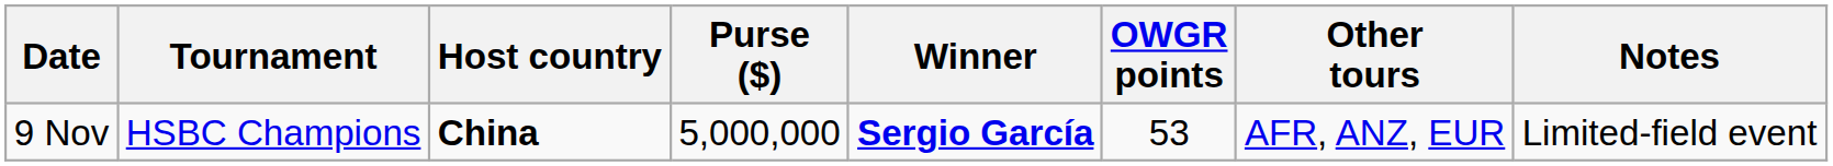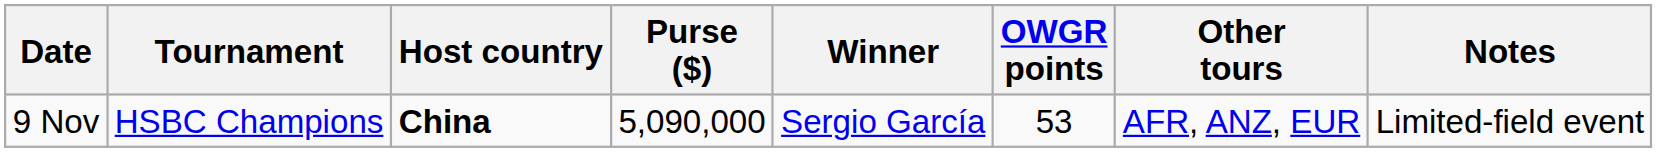 <table class="wikitable" style="font-size:95%">
 <tr>
 <th>Date</th>
 <th>Tournament</th>
 <th>Host country</th>
 <th>Purse<br>($)</th>
 <th>Winner</th>
 <th><a href='#'>OWGR</a><br>points</th>
 <th>Other<br>tours</th>
 <th>Notes</th>
 </tr>
 <tr>
 <td>9 Nov</td>
 <td><a href='#'>HSBC Champions</a></td>
 <td><strong>China</strong></td>
-<td align=right>5,000,000</td>
-<td><strong> <a href='#'>Sergio García</a></strong></td>
+<td align=right>5,090,000</td>
+<td> <a href='#'>Sergio García</a></td>
 <td align=center>53</td>
 <td><a href='#'>AFR</a>, <a href='#'>ANZ</a>, <a href='#'>EUR</a></td>
 <td>Limited-field event</td>
 </tr>
 </table>
